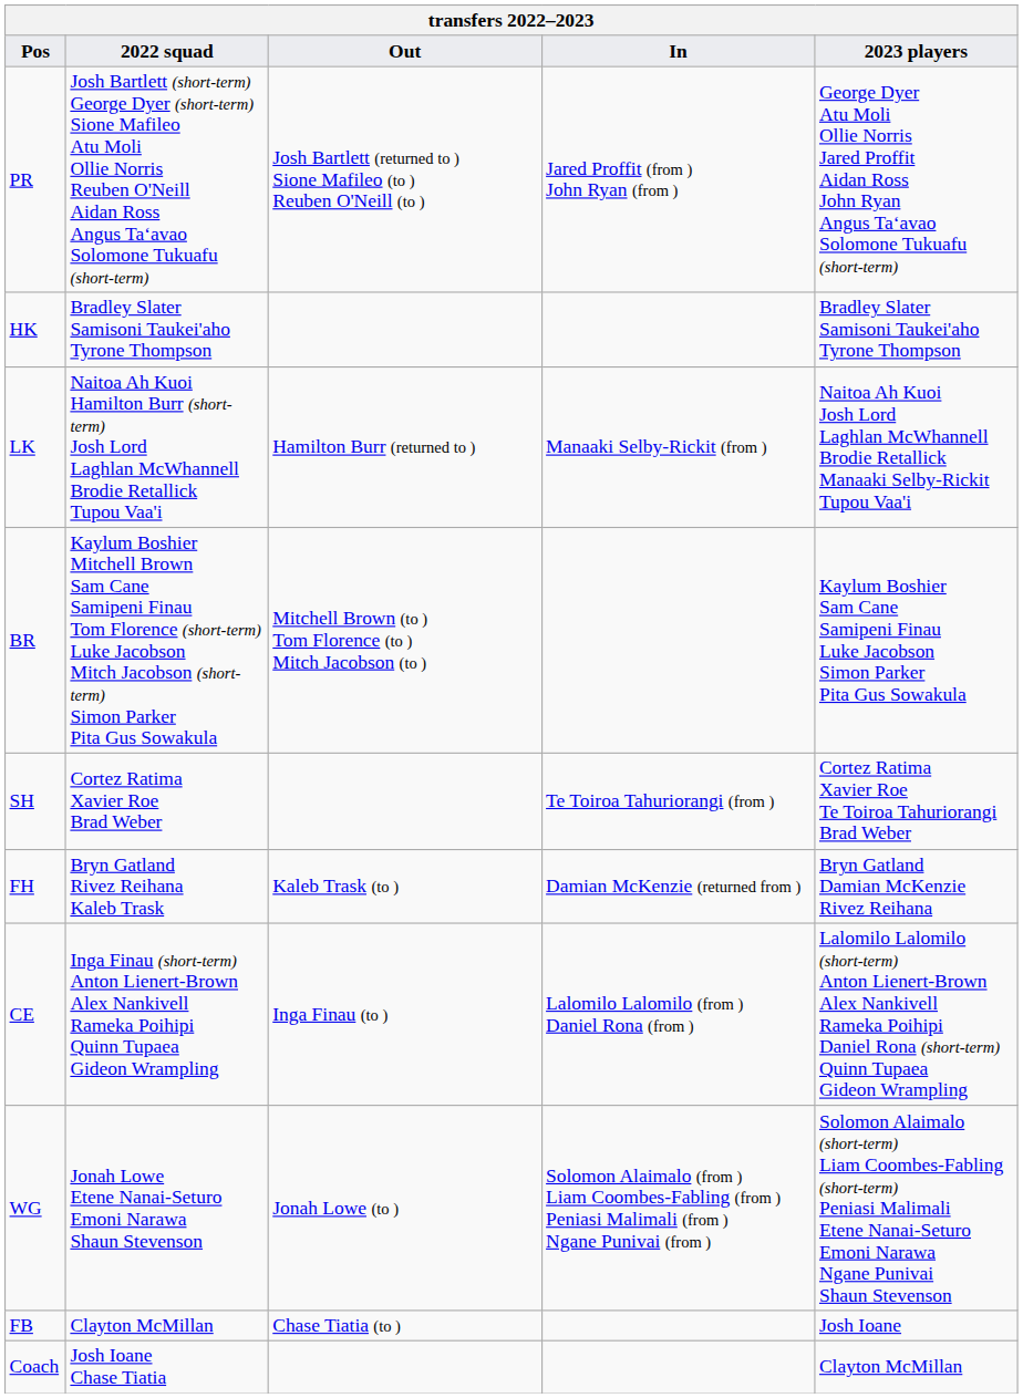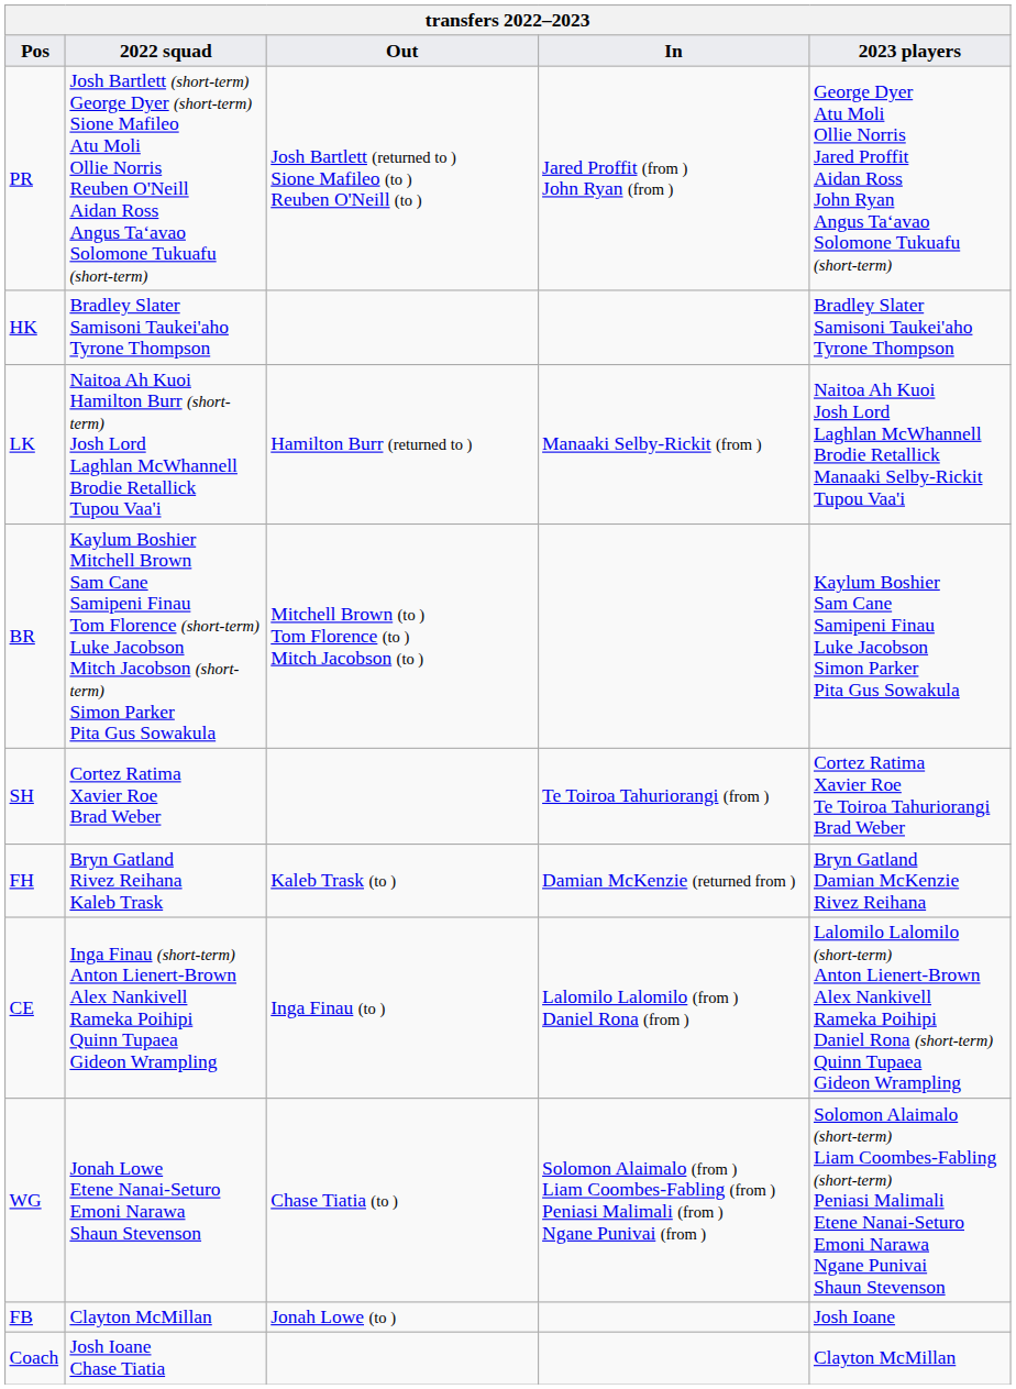 <table class="wikitable" style="text-align: left; width:95%">
 <tr>
 <th colspan="100%"> transfers 2022–2023</th>
 </tr>
 <tr>
 <th style="background:#ebecf0; width:6%;">Pos</th>
 <th style="background:#ebecf0; width:20%;">2022 squad</th>
 <th style="background:#ebecf0; width:27%;">Out</th>
 <th style="background:#ebecf0; width:27%;">In</th>
 <th style="background:#ebecf0; width:20%;">2023 players</th>
 </tr>
 <tr>
 <td><a href='#'>PR</a></td>
 <td> <a href='#'>Josh Bartlett</a> <small><em>(short-term)</em></small> <br> <a href='#'>George Dyer</a> <small><em>(short-term)</em></small> <br> <a href='#'>Sione Mafileo</a> <br> <a href='#'>Atu Moli</a> <br> <a href='#'>Ollie Norris</a> <br> <a href='#'>Reuben O'Neill</a> <br> <a href='#'>Aidan Ross</a> <br> <a href='#'>Angus Taʻavao</a> <br> <a href='#'>Solomone Tukuafu</a> <small><em>(short-term)</em></small></td>
 <td>  <a href='#'>Josh Bartlett</a> <small>(returned to )</small> <br>  <a href='#'>Sione Mafileo</a> <small>(to )</small> <br>  <a href='#'>Reuben O'Neill</a> <small>(to )</small></td>
 <td>  <a href='#'>Jared Proffit</a> <small>(from )</small> <br>  <a href='#'>John Ryan</a> <small>(from )</small></td>
 <td> <a href='#'>George Dyer</a> <br> <a href='#'>Atu Moli</a> <br> <a href='#'>Ollie Norris</a> <br> <a href='#'>Jared Proffit</a> <br> <a href='#'>Aidan Ross</a> <br> <a href='#'>John Ryan</a> <br> <a href='#'>Angus Taʻavao</a> <br> <a href='#'>Solomone Tukuafu</a> <small><em>(short-term)</em></small></td>
 </tr>
 <tr>
 <td><a href='#'>HK</a></td>
 <td> <a href='#'>Bradley Slater</a> <br> <a href='#'>Samisoni Taukei'aho</a> <br> <a href='#'>Tyrone Thompson</a></td>
 <td></td>
 <td></td>
 <td> <a href='#'>Bradley Slater</a> <br><a href='#'>Samisoni Taukei'aho</a> <br> <a href='#'>Tyrone Thompson</a></td>
 </tr>
 <tr>
 <td><a href='#'>LK</a></td>
 <td> <a href='#'>Naitoa Ah Kuoi</a> <br> <a href='#'>Hamilton Burr</a> <small><em>(short-term)</em></small> <br> <a href='#'>Josh Lord</a> <br> <a href='#'>Laghlan McWhannell</a> <br> <a href='#'>Brodie Retallick</a> <br> <a href='#'>Tupou Vaa'i</a></td>
 <td>  <a href='#'>Hamilton Burr</a> <small>(returned to )</small></td>
 <td>  <a href='#'>Manaaki Selby-Rickit</a> <small>(from )</small></td>
 <td> <a href='#'>Naitoa Ah Kuoi</a> <br> <a href='#'>Josh Lord</a> <br> <a href='#'>Laghlan McWhannell</a> <br> <a href='#'>Brodie Retallick</a> <br> <a href='#'>Manaaki Selby-Rickit</a> <br> <a href='#'>Tupou Vaa'i</a></td>
 </tr>
 <tr>
 <td><a href='#'>BR</a></td>
 <td> <a href='#'>Kaylum Boshier</a> <br> <a href='#'>Mitchell Brown</a> <br> <a href='#'>Sam Cane</a> <br> <a href='#'>Samipeni Finau</a> <br> <a href='#'>Tom Florence</a> <small><em>(short-term)</em></small> <br> <a href='#'>Luke Jacobson</a> <br> <a href='#'>Mitch Jacobson</a> <small><em>(short-term)</em></small> <br> <a href='#'>Simon Parker</a> <br> <a href='#'>Pita Gus Sowakula</a></td>
 <td>  <a href='#'>Mitchell Brown</a> <small>(to )</small> <br>  <a href='#'>Tom Florence</a> <small>(to )</small> <br>  <a href='#'>Mitch Jacobson</a> <small>(to )</small></td>
 <td></td>
 <td> <a href='#'>Kaylum Boshier</a> <br> <a href='#'>Sam Cane</a> <br> <a href='#'>Samipeni Finau</a> <br> <a href='#'>Luke Jacobson</a> <br> <a href='#'>Simon Parker</a> <br> <a href='#'>Pita Gus Sowakula</a></td>
 </tr>
 <tr>
 <td><a href='#'>SH</a></td>
 <td> <a href='#'>Cortez Ratima</a> <br> <a href='#'>Xavier Roe</a> <br> <a href='#'>Brad Weber</a></td>
 <td></td>
 <td>  <a href='#'>Te Toiroa Tahuriorangi</a> <small>(from )</small></td>
 <td> <a href='#'>Cortez Ratima</a> <br> <a href='#'>Xavier Roe</a> <br> <a href='#'>Te Toiroa Tahuriorangi</a> <br> <a href='#'>Brad Weber</a></td>
 </tr>
 <tr>
 <td><a href='#'>FH</a></td>
 <td> <a href='#'>Bryn Gatland</a> <br> <a href='#'>Rivez Reihana</a> <br> <a href='#'>Kaleb Trask</a></td>
 <td>  <a href='#'>Kaleb Trask</a> <small>(to )</small></td>
 <td>  <a href='#'>Damian McKenzie</a> <small>(returned from )</small></td>
 <td> <a href='#'>Bryn Gatland</a> <br> <a href='#'>Damian McKenzie</a> <br> <a href='#'>Rivez Reihana</a></td>
 </tr>
 <tr>
 <td><a href='#'>CE</a></td>
 <td> <a href='#'>Inga Finau</a> <small><em>(short-term)</em></small> <br> <a href='#'>Anton Lienert-Brown</a> <br> <a href='#'>Alex Nankivell</a> <br> <a href='#'>Rameka Poihipi</a> <br> <a href='#'>Quinn Tupaea</a> <br> <a href='#'>Gideon Wrampling</a></td>
 <td>  <a href='#'>Inga Finau</a> <small>(to )</small></td>
 <td>  <a href='#'>Lalomilo Lalomilo</a> <small>(from )</small> <br>  <a href='#'>Daniel Rona</a> <small>(from )</small></td>
 <td> <a href='#'>Lalomilo Lalomilo</a> <small><em>(short-term)</em></small> <br> <a href='#'>Anton Lienert-Brown</a> <br> <a href='#'>Alex Nankivell</a> <br> <a href='#'>Rameka Poihipi</a> <br> <a href='#'>Daniel Rona</a> <small><em>(short-term)</em></small> <br> <a href='#'>Quinn Tupaea</a> <br> <a href='#'>Gideon Wrampling</a></td>
 </tr>
 <tr>
 <td><a href='#'>WG</a></td>
 <td> <a href='#'>Jonah Lowe</a> <br> <a href='#'>Etene Nanai-Seturo</a> <br> <a href='#'>Emoni Narawa</a> <br> <a href='#'>Shaun Stevenson</a></td>
-<td>  <a href='#'>Jonah Lowe</a> <small>(to )</small></td>
+<td>  <a href='#'>Chase Tiatia</a> <small>(to )</small></td>
 <td>  <a href='#'>Solomon Alaimalo</a> <small>(from )</small> <br>  <a href='#'>Liam Coombes-Fabling</a> <small>(from )</small> <br>  <a href='#'>Peniasi Malimali</a> <small>(from )</small> <br>  <a href='#'>Ngane Punivai</a> <small>(from )</small></td>
 <td> <a href='#'>Solomon Alaimalo</a> <small><em>(short-term)</em></small> <br> <a href='#'>Liam Coombes-Fabling</a> <small><em>(short-term)</em></small> <br> <a href='#'>Peniasi Malimali</a> <br> <a href='#'>Etene Nanai-Seturo</a> <br> <a href='#'>Emoni Narawa</a> <br> <a href='#'>Ngane Punivai</a> <br> <a href='#'>Shaun Stevenson</a></td>
 </tr>
 <tr>
 <td><a href='#'>FB</a></td>
 <td> <a href='#'>Clayton McMillan</a></td>
-<td>  <a href='#'>Chase Tiatia</a> <small>(to )</small></td>
+<td>  <a href='#'>Jonah Lowe</a> <small>(to )</small></td>
 <td></td>
 <td> <a href='#'>Josh Ioane</a></td>
 </tr>
 <tr>
 <td><a href='#'>Coach</a></td>
 <td> <a href='#'>Josh Ioane</a> <br> <a href='#'>Chase Tiatia</a></td>
 <td></td>
 <td></td>
 <td> <a href='#'>Clayton McMillan</a></td>
 </tr>
 </table>
